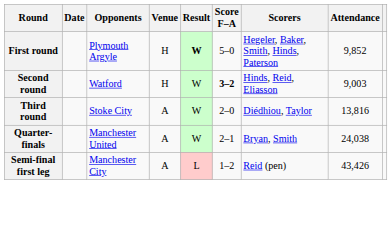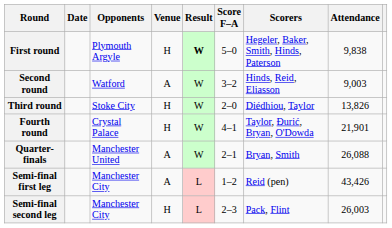 <table class="wikitable plainrowheaders sortable" style="text-align:center">
 <tr>
 <th scope="col">Round</th>
 <th scope="col">Date</th>
 <th scope="col">Opponents</th>
 <th scope="col">Venue</th>
 <th scope="col">Result</th>
 <th scope="col">Score<br>F–A</th>
 <th scope="col" class="unsortable">Scorers</th>
 <th scope="col">Attendance</th>
 <th scope=col class=unsortable></th>
 </tr>
 <tr>
 <th scope="row">First round</th>
 <td align="left"></td>
 <td align="left"><a href='#'>Plymouth Argyle</a></td>
 <td>H</td>
 <td style="background-color:#CCFFCC"><strong>W</strong></td>
 <td>5–0</td>
 <td align="left"><a href='#'>Hegeler</a>, <a href='#'>Baker</a>, <a href='#'>Smith</a>, <a href='#'>Hinds</a>, <a href='#'>Paterson</a></td>
-<td>9,852</td>
+<td>9,838</td>
 <td></td>
 </tr>
 <tr>
 <th scope="row">Second round</th>
 <td align="left"></td>
 <td align="left"><a href='#'>Watford</a></td>
-<td>H</td>
+<td>A</td>
 <td style="background-color:#CCFFCC">W</td>
-<td><strong>3–2</strong></td>
+<td>3–2</td>
 <td align="left"><a href='#'>Hinds</a>, <a href='#'>Reid</a>, <a href='#'>Eliasson</a></td>
 <td>9,003</td>
 <td></td>
 </tr>
 <tr>
 <th scope="row">Third round</th>
 <td align="left"></td>
 <td align="left"><a href='#'>Stoke City</a></td>
-<td>A</td>
+<td>H</td>
 <td style="background-color:#CCFFCC">W</td>
 <td>2–0</td>
 <td align="left"><a href='#'>Diédhiou</a>, <a href='#'>Taylor</a></td>
-<td>13,816</td>
+<td>13,826</td>
+<td></td>
+</tr>
+<tr>
+<th scope="row">Fourth round</th>
+<td align="left"></td>
+<td align="left"><a href='#'>Crystal Palace</a></td>
+<td>H</td>
+<td style="background-color:#CCFFCC">W</td>
+<td>4–1</td>
+<td align="left"><a href='#'>Taylor</a>, <a href='#'>Đurić</a>, <a href='#'>Bryan</a>, <a href='#'>O'Dowda</a></td>
+<td>21,901</td>
 <td></td>
 </tr>
 <tr>
 <th scope="row">Quarter-finals</th>
 <td align="left"></td>
 <td align="left"><a href='#'>Manchester United</a></td>
 <td>A</td>
 <td style="background-color:#CCFFCC">W</td>
 <td>2–1</td>
 <td align="left"><a href='#'>Bryan</a>, <a href='#'>Smith</a></td>
-<td>24,038</td>
+<td>26,088</td>
 <td></td>
 </tr>
 <tr>
 <th scope="row">Semi-final first leg</th>
 <td align="left"></td>
 <td align="left"><a href='#'>Manchester City</a></td>
 <td>A</td>
 <td style="background-color:#FFCCCC">L</td>
 <td>1–2</td>
 <td align="left"><a href='#'>Reid</a> (pen)</td>
 <td>43,426</td>
 <td></td>
 </tr>
+<tr>
+<th scope="row">Semi-final second leg</th>
+<td align="left"></td>
+<td align="left"><a href='#'>Manchester City</a></td>
+<td>H</td>
+<td style="background-color:#FFCCCC">L</td>
+<td>2–3</td>
+<td align="left"><a href='#'>Pack</a>, <a href='#'>Flint</a></td>
+<td>26,003</td>
+<td></td>
+</tr>
 </table>
